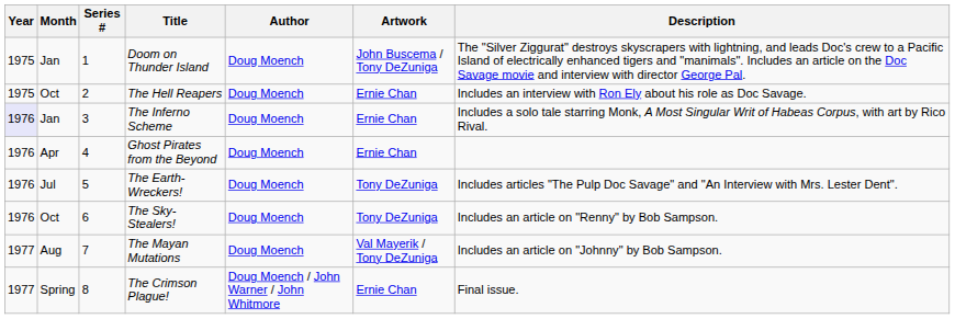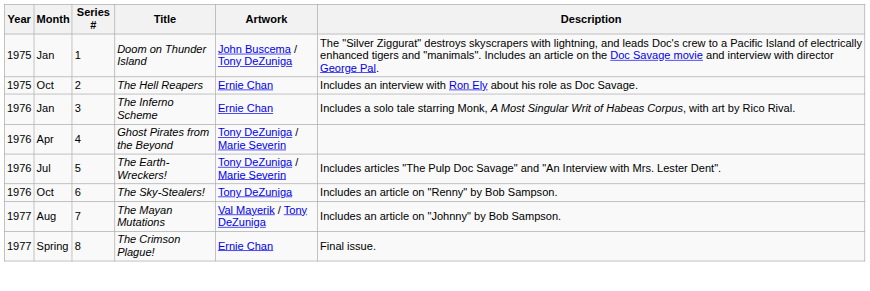 <table class=wikitable>
 <tr>
 <th>Year</th>
 <th>Month</th>
 <th>Series #</th>
 <th>Title</th>
-<th>Author</th>
 <th>Artwork</th>
 <th>Description</th>
 </tr>
 <tr>
 <td>1975</td>
 <td>Jan</td>
 <td>1</td>
 <td><em>Doom on Thunder Island</em></td>
-<td><a href='#'>Doug Moench</a></td>
 <td><a href='#'>John Buscema</a> / <a href='#'>Tony DeZuniga</a></td>
 <td>The "Silver Ziggurat" destroys skyscrapers with lightning, and leads Doc's crew to a Pacific Island of electrically enhanced tigers and "manimals".  Includes an article on the <a href='#'>Doc Savage movie</a> and interview with director <a href='#'>George Pal</a>.</td>
 </tr>
 <tr>
 <td>1975</td>
 <td>Oct</td>
 <td>2</td>
 <td><em>The Hell Reapers</em></td>
-<td><a href='#'>Doug Moench</a></td>
 <td><a href='#'>Ernie Chan</a></td>
 <td>Includes an interview with <a href='#'>Ron Ely</a> about his role as Doc Savage.</td>
 </tr>
 <tr>
-<td style="background: lavender;">1976</td>
+<td>1976</td>
 <td>Jan</td>
 <td>3</td>
 <td><em>The Inferno Scheme</em></td>
-<td><a href='#'>Doug Moench</a></td>
 <td><a href='#'>Ernie Chan</a></td>
 <td>Includes a solo tale starring Monk, <em>A Most Singular Writ of Habeas Corpus</em>, with art by Rico Rival.</td>
 </tr>
 <tr>
 <td>1976</td>
 <td>Apr</td>
 <td>4</td>
 <td><em>Ghost Pirates from the Beyond</em></td>
-<td><a href='#'>Doug Moench</a></td>
-<td><a href='#'>Ernie Chan</a></td>
+<td><a href='#'>Tony DeZuniga</a> / <a href='#'>Marie Severin</a></td>
 <td></td>
 </tr>
 <tr>
 <td>1976</td>
 <td>Jul</td>
 <td>5</td>
 <td><em>The Earth-Wreckers!</em></td>
-<td><a href='#'>Doug Moench</a></td>
-<td><a href='#'>Tony DeZuniga</a></td>
+<td><a href='#'>Tony DeZuniga</a> / <a href='#'>Marie Severin</a></td>
 <td>Includes articles "The Pulp Doc Savage" and "An Interview with Mrs. Lester Dent".</td>
 </tr>
 <tr>
 <td>1976</td>
 <td>Oct</td>
 <td>6</td>
 <td><em>The Sky-Stealers!</em></td>
-<td><a href='#'>Doug Moench</a></td>
 <td><a href='#'>Tony DeZuniga</a></td>
 <td>Includes an article on "Renny" by Bob Sampson.</td>
 </tr>
 <tr>
 <td>1977</td>
 <td>Aug</td>
 <td>7</td>
 <td><em>The Mayan Mutations</em></td>
-<td><a href='#'>Doug Moench</a></td>
 <td><a href='#'>Val Mayerik</a> / <a href='#'>Tony DeZuniga</a></td>
 <td>Includes an article on "Johnny" by Bob Sampson.</td>
 </tr>
 <tr>
 <td>1977</td>
 <td>Spring</td>
 <td>8</td>
 <td><em>The Crimson Plague!</em></td>
-<td><a href='#'>Doug Moench</a> / <a href='#'>John Warner</a> / <a href='#'>John Whitmore</a></td>
 <td><a href='#'>Ernie Chan</a></td>
 <td>Final issue.</td>
 </tr>
 </table>
